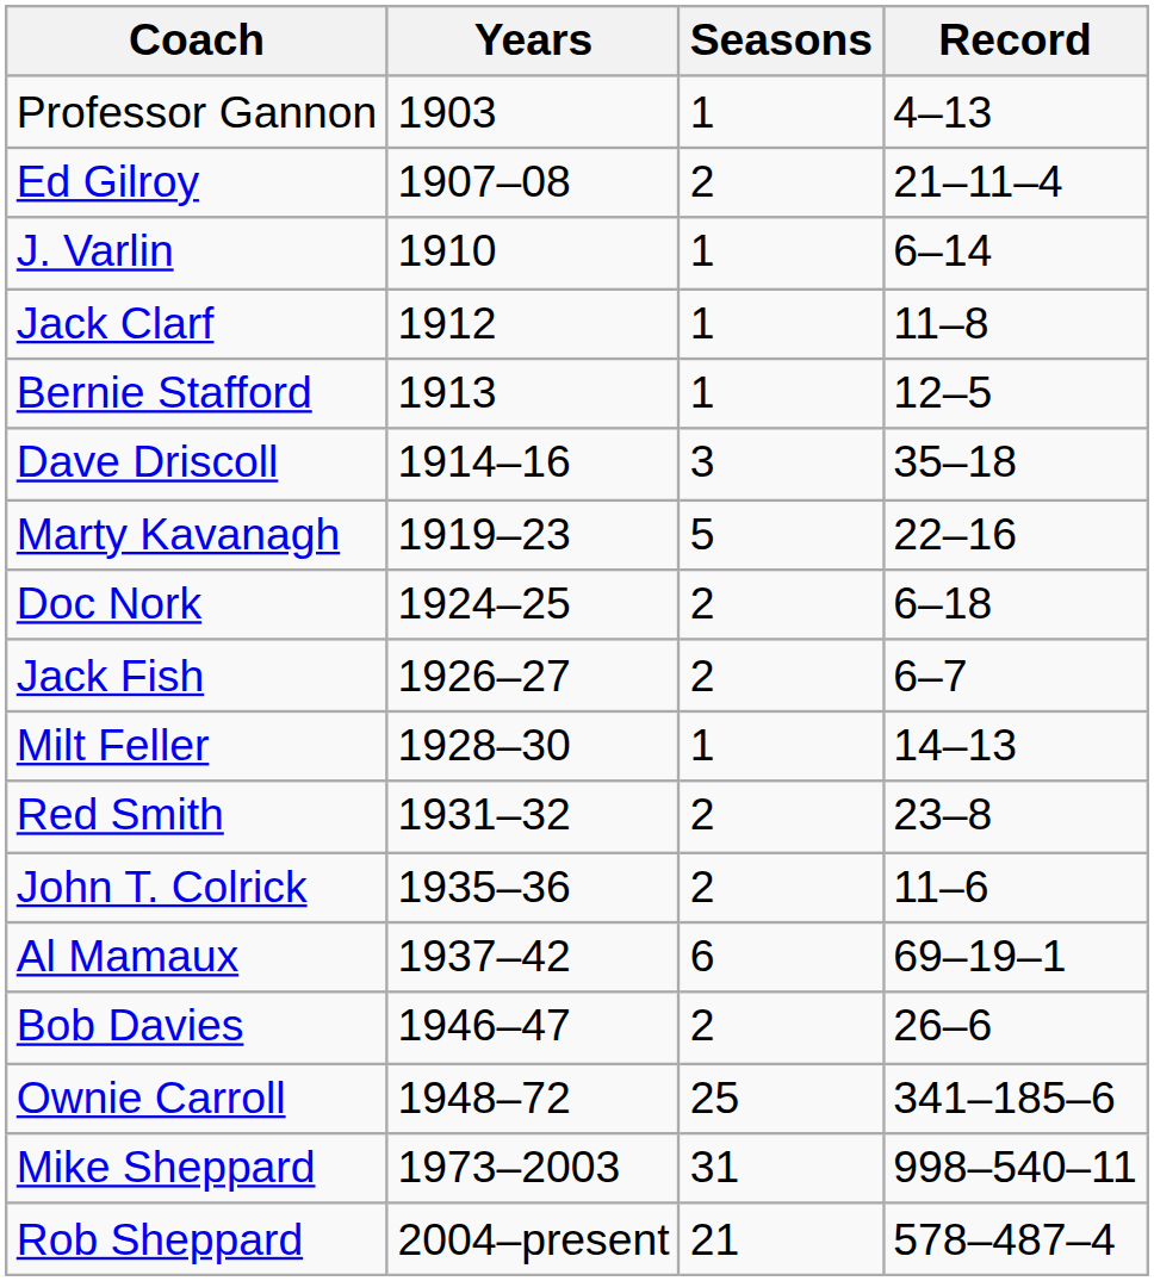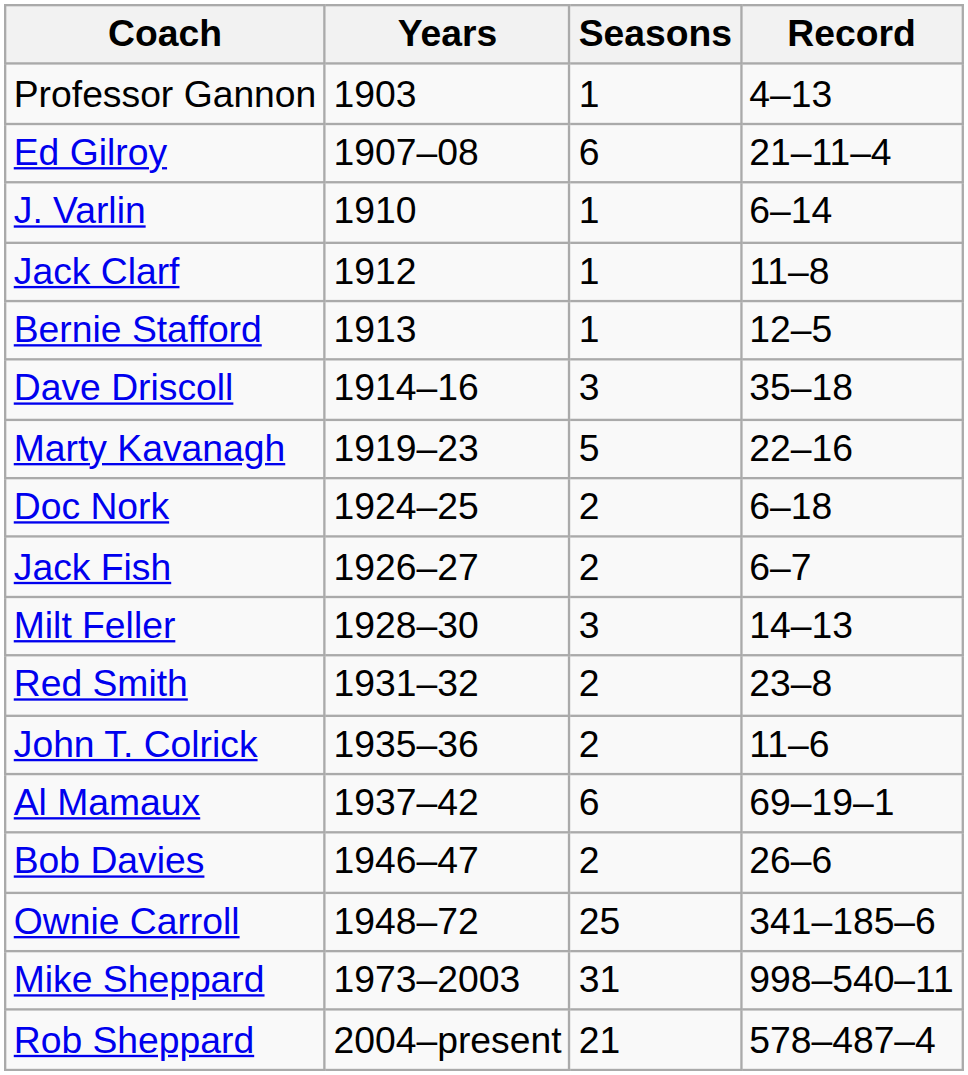 <table class=wikitable>
 <tr>
 <th>Coach</th>
 <th>Years</th>
 <th>Seasons</th>
 <th>Record</th>
 </tr>
 <tr>
 <td>Professor Gannon</td>
 <td>1903</td>
 <td>1</td>
 <td>4–13</td>
 </tr>
 <tr>
 <td><a href='#'>Ed Gilroy</a></td>
 <td>1907–08</td>
-<td>2</td>
+<td>6</td>
 <td>21–11–4</td>
 </tr>
 <tr>
 <td><a href='#'>J. Varlin</a></td>
 <td>1910</td>
 <td>1</td>
 <td>6–14</td>
 </tr>
 <tr>
 <td><a href='#'>Jack Clarf</a></td>
 <td>1912</td>
 <td>1</td>
 <td>11–8</td>
 </tr>
 <tr>
 <td><a href='#'>Bernie Stafford</a></td>
 <td>1913</td>
 <td>1</td>
 <td>12–5</td>
 </tr>
 <tr>
 <td><a href='#'>Dave Driscoll</a></td>
 <td>1914–16</td>
 <td>3</td>
 <td>35–18</td>
 </tr>
 <tr>
 <td><a href='#'>Marty Kavanagh</a></td>
 <td>1919–23</td>
 <td>5</td>
 <td>22–16</td>
 </tr>
 <tr>
 <td><a href='#'>Doc Nork</a></td>
 <td>1924–25</td>
 <td>2</td>
 <td>6–18</td>
 </tr>
 <tr>
 <td><a href='#'>Jack Fish</a></td>
 <td>1926–27</td>
 <td>2</td>
 <td>6–7</td>
 </tr>
 <tr>
 <td><a href='#'>Milt Feller</a></td>
 <td>1928–30</td>
-<td>1</td>
+<td>3</td>
 <td>14–13</td>
 </tr>
 <tr>
 <td><a href='#'>Red Smith</a></td>
 <td>1931–32</td>
 <td>2</td>
 <td>23–8</td>
 </tr>
 <tr>
 <td><a href='#'>John T. Colrick</a></td>
 <td>1935–36</td>
 <td>2</td>
 <td>11–6</td>
 </tr>
 <tr>
 <td><a href='#'>Al Mamaux</a></td>
 <td>1937–42</td>
 <td>6</td>
 <td>69–19–1</td>
 </tr>
 <tr>
 <td><a href='#'>Bob Davies</a></td>
 <td>1946–47</td>
 <td>2</td>
 <td>26–6</td>
 </tr>
 <tr>
 <td><a href='#'>Ownie Carroll</a></td>
 <td>1948–72</td>
 <td>25</td>
 <td>341–185–6</td>
 </tr>
 <tr>
 <td><a href='#'>Mike Sheppard</a></td>
 <td>1973–2003</td>
 <td>31</td>
 <td>998–540–11</td>
 </tr>
 <tr>
 <td><a href='#'>Rob Sheppard</a></td>
 <td>2004–present</td>
 <td>21</td>
 <td>578–487–4</td>
 </tr>
 </table>
